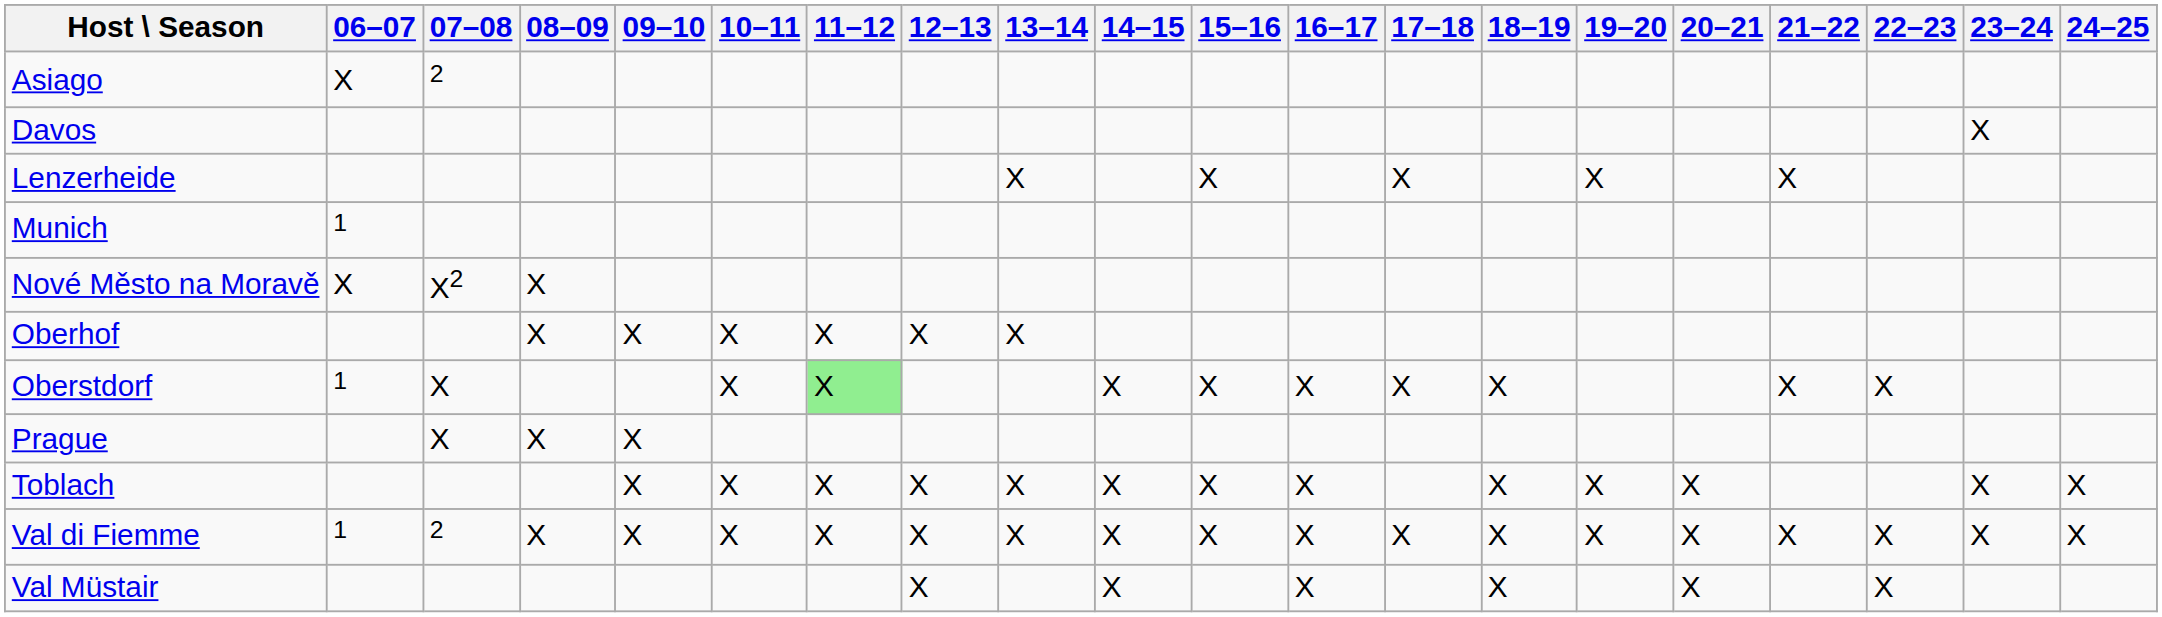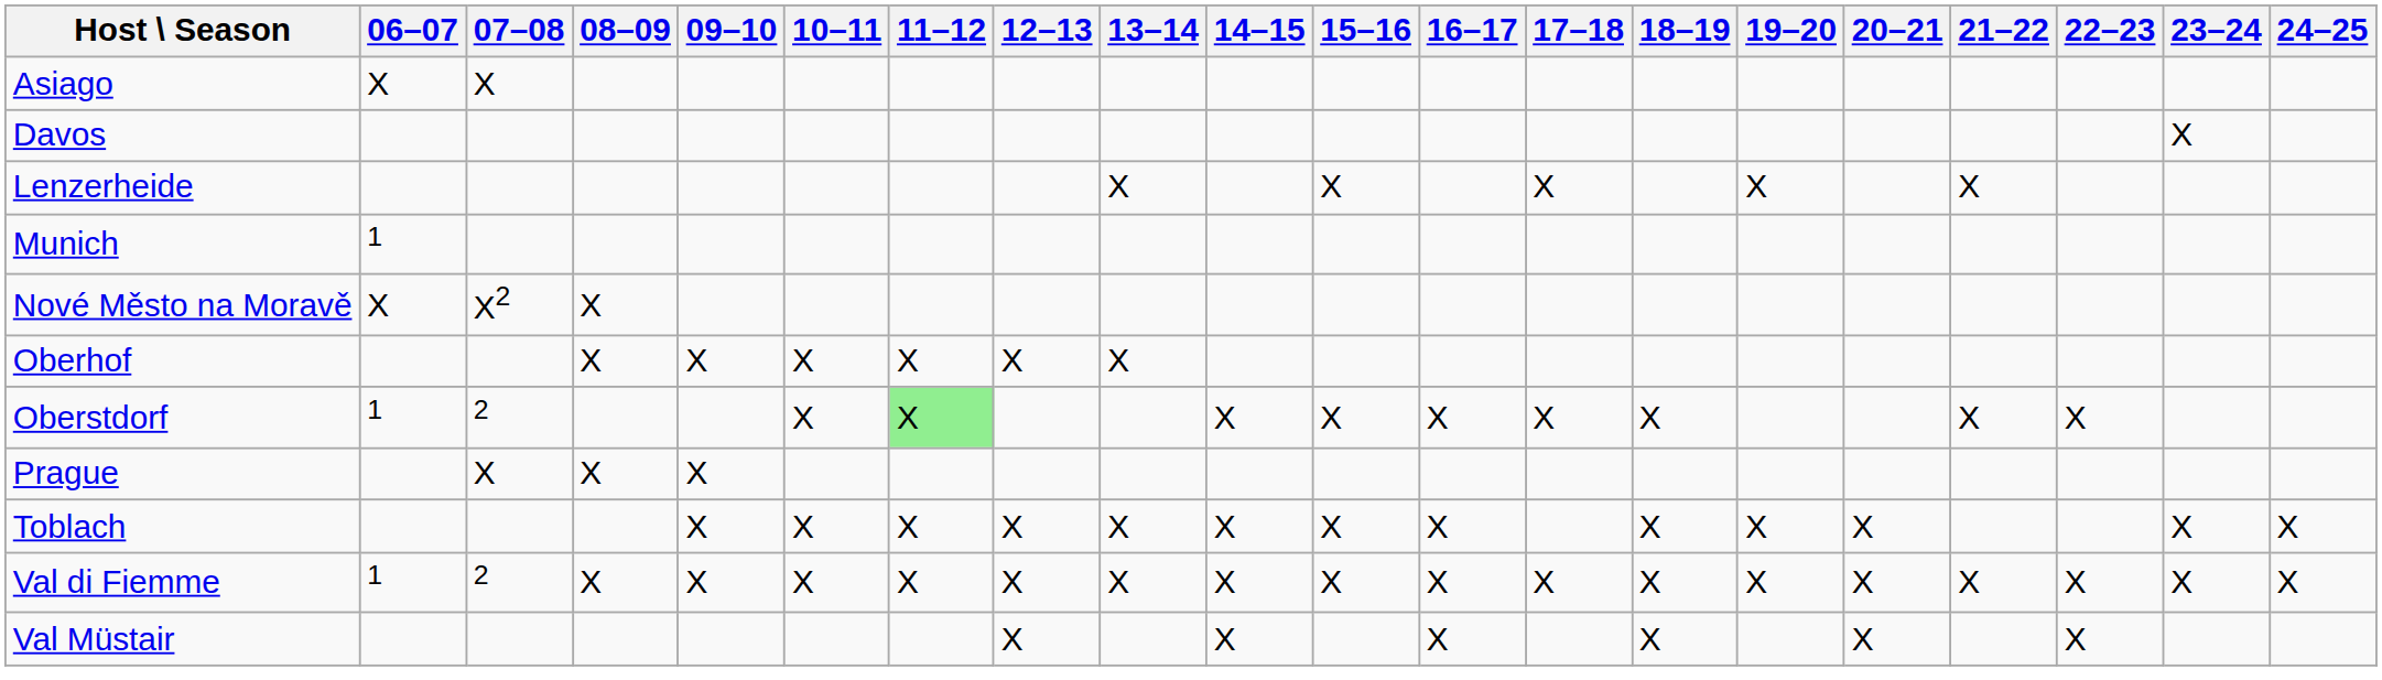 <table class="wikitable">
 <tr>
 <th>Host \ Season</th>
 <th><a href='#'>06–07</a></th>
 <th><a href='#'>07–08</a></th>
 <th><a href='#'>08–09</a></th>
 <th><a href='#'>09–10</a></th>
 <th><a href='#'>10–11</a></th>
 <th><a href='#'>11–12</a></th>
 <th><a href='#'>12–13</a></th>
 <th><a href='#'>13–14</a></th>
 <th><a href='#'>14–15</a></th>
 <th><a href='#'>15–16</a></th>
 <th><a href='#'>16–17</a></th>
 <th><a href='#'>17–18</a></th>
 <th><a href='#'>18–19</a></th>
 <th><a href='#'>19–20</a></th>
 <th><a href='#'>20–21</a></th>
 <th><a href='#'>21–22</a></th>
 <th><a href='#'>22–23</a></th>
 <th><a href='#'>23–24</a></th>
 <th><a href='#'>24–25</a></th>
 </tr>
 <tr>
 <td> <a href='#'>Asiago</a></td>
 <td>X</td>
-<td><sup>2</sup></td>
+<td>X</td>
 <td></td>
 <td></td>
 <td></td>
 <td></td>
 <td></td>
 <td></td>
 <td></td>
 <td></td>
 <td></td>
 <td></td>
 <td></td>
 <td></td>
 <td></td>
 <td></td>
 <td></td>
 <td></td>
 <td></td>
 </tr>
 <tr>
 <td> <a href='#'>Davos</a></td>
 <td></td>
 <td></td>
 <td></td>
 <td></td>
 <td></td>
 <td></td>
 <td></td>
 <td></td>
 <td></td>
 <td></td>
 <td></td>
 <td></td>
 <td></td>
 <td></td>
 <td></td>
 <td></td>
 <td></td>
 <td>X</td>
 <td></td>
 </tr>
 <tr>
 <td> <a href='#'>Lenzerheide</a></td>
 <td></td>
 <td></td>
 <td></td>
 <td></td>
 <td></td>
 <td></td>
 <td></td>
 <td>X</td>
 <td></td>
 <td>X</td>
 <td></td>
 <td>X</td>
 <td></td>
 <td>X</td>
 <td></td>
 <td>X</td>
 <td></td>
 <td></td>
 <td></td>
 </tr>
 <tr>
 <td> <a href='#'>Munich</a></td>
 <td><sup>1</sup></td>
 <td></td>
 <td></td>
 <td></td>
 <td></td>
 <td></td>
 <td></td>
 <td></td>
 <td></td>
 <td></td>
 <td></td>
 <td></td>
 <td></td>
 <td></td>
 <td></td>
 <td></td>
 <td></td>
 <td></td>
 <td></td>
 </tr>
 <tr>
 <td> <a href='#'>Nové Město na Moravě</a></td>
 <td>X</td>
 <td>X<sup>2</sup></td>
 <td>X</td>
 <td></td>
 <td></td>
 <td></td>
 <td></td>
 <td></td>
 <td></td>
 <td></td>
 <td></td>
 <td></td>
 <td></td>
 <td></td>
 <td></td>
 <td></td>
 <td></td>
 <td></td>
 <td></td>
 </tr>
 <tr>
 <td> <a href='#'>Oberhof</a></td>
 <td></td>
 <td></td>
 <td>X</td>
 <td>X</td>
 <td>X</td>
 <td>X</td>
 <td>X</td>
 <td>X</td>
 <td></td>
 <td></td>
 <td></td>
 <td></td>
 <td></td>
 <td></td>
 <td></td>
 <td></td>
 <td></td>
 <td></td>
 <td></td>
 </tr>
 <tr>
 <td> <a href='#'>Oberstdorf</a></td>
 <td><sup>1</sup></td>
-<td>X</td>
+<td><sup>2</sup></td>
 <td></td>
 <td></td>
 <td>X</td>
 <td style="background: lightgreen;">X</td>
 <td></td>
 <td></td>
 <td>X</td>
 <td>X</td>
 <td>X</td>
 <td>X</td>
 <td>X</td>
 <td></td>
 <td></td>
 <td>X</td>
 <td>X</td>
 <td></td>
 <td></td>
 </tr>
 <tr>
 <td> <a href='#'>Prague</a></td>
 <td></td>
 <td>X</td>
 <td>X</td>
 <td>X</td>
 <td></td>
 <td></td>
 <td></td>
 <td></td>
 <td></td>
 <td></td>
 <td></td>
 <td></td>
 <td></td>
 <td></td>
 <td></td>
 <td></td>
 <td></td>
 <td></td>
 <td></td>
 </tr>
 <tr>
 <td> <a href='#'>Toblach</a></td>
 <td></td>
 <td></td>
 <td></td>
 <td>X</td>
 <td>X</td>
 <td>X</td>
 <td>X</td>
 <td>X</td>
 <td>X</td>
 <td>X</td>
 <td>X</td>
 <td></td>
 <td>X</td>
 <td>X</td>
 <td>X</td>
 <td></td>
 <td></td>
 <td>X</td>
 <td>X</td>
 </tr>
 <tr>
 <td> <a href='#'>Val di Fiemme</a></td>
 <td><sup>1</sup></td>
 <td><sup>2</sup></td>
 <td>X</td>
 <td>X</td>
 <td>X</td>
 <td>X</td>
 <td>X</td>
 <td>X</td>
 <td>X</td>
 <td>X</td>
 <td>X</td>
 <td>X</td>
 <td>X</td>
 <td>X</td>
 <td>X</td>
 <td>X</td>
 <td>X</td>
 <td>X</td>
 <td>X</td>
 </tr>
 <tr>
 <td> <a href='#'>Val Müstair</a></td>
 <td></td>
 <td></td>
 <td></td>
 <td></td>
 <td></td>
 <td></td>
 <td>X</td>
 <td></td>
 <td>X</td>
 <td></td>
 <td>X</td>
 <td></td>
 <td>X</td>
 <td></td>
 <td>X</td>
 <td></td>
 <td>X</td>
 <td></td>
 <td></td>
 </tr>
 </table>
